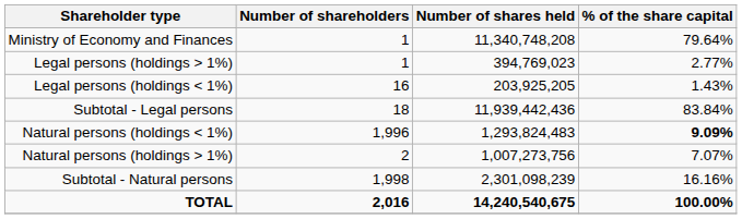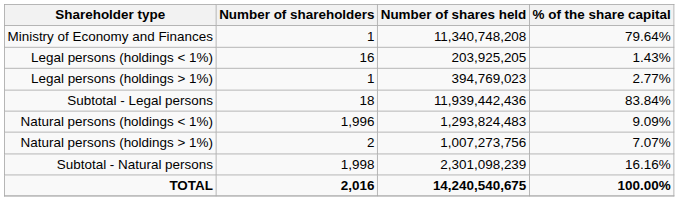 <table class="wikitable" border="1" style="text-align:right">
 <tr>
 <th>Shareholder type</th>
 <th>Number of shareholders</th>
 <th>Number of shares held</th>
 <th>% of the share capital</th>
 </tr>
 <tr>
 <td>Ministry of Economy and Finances</td>
 <td>1</td>
 <td>11,340,748,208</td>
 <td>79.64%</td>
 </tr>
 <tr>
+<td>Legal persons (holdings < 1%)</td>
+<td>16</td>
+<td>203,925,205</td>
+<td>1.43%</td>
+</tr>
+<tr>
 <td>Legal persons (holdings > 1%)</td>
 <td>1</td>
 <td>394,769,023</td>
 <td>2.77%</td>
-</tr>
-<tr>
-<td>Legal persons (holdings < 1%)</td>
-<td>16</td>
-<td>203,925,205</td>
-<td>1.43%</td>
 </tr>
 <tr>
 <td>Subtotal - Legal persons</td>
 <td>18</td>
 <td>11,939,442,436</td>
 <td>83.84%</td>
 </tr>
 <tr>
 <td>Natural persons (holdings < 1%)</td>
 <td>1,996</td>
 <td>1,293,824,483</td>
-<td><strong>9.09%</strong></td>
+<td>9.09%</td>
 </tr>
 <tr>
 <td>Natural persons (holdings > 1%)</td>
 <td>2</td>
 <td>1,007,273,756</td>
 <td>7.07%</td>
 </tr>
 <tr>
 <td>Subtotal - Natural persons</td>
 <td>1,998</td>
 <td>2,301,098,239</td>
 <td>16.16%</td>
 </tr>
 <tr>
 <td><strong>TOTAL</strong></td>
 <td><strong>2,016</strong></td>
 <td><strong>14,240,540,675</strong></td>
 <td><strong>100.00%</strong></td>
 </tr>
 <tr>
 </tr>
 </table>
